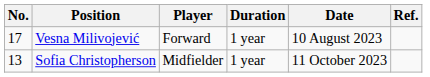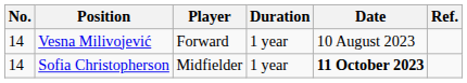 <table class="wikitable">
 <tr>
 <th scope="col">No.</th>
 <th scope="col">Position</th>
 <th scope="col">Player</th>
 <th scope="col">Duration</th>
 <th scope="col">Date</th>
 <th scope="col">Ref.</th>
 </tr>
 <tr>
-<td>17</td>
+<td>14</td>
 <td> <a href='#'>Vesna Milivojević</a></td>
 <td>Forward</td>
 <td>1 year</td>
 <td>10 August 2023</td>
 <td></td>
 </tr>
 <tr>
-<td>13</td>
+<td>14</td>
 <td><a href='#'>Sofia Christopherson</a></td>
 <td>Midfielder</td>
 <td>1 year</td>
-<td>11 October 2023</td>
+<td><strong>11 October 2023</strong></td>
 <td></td>
 </tr>
 </table>
